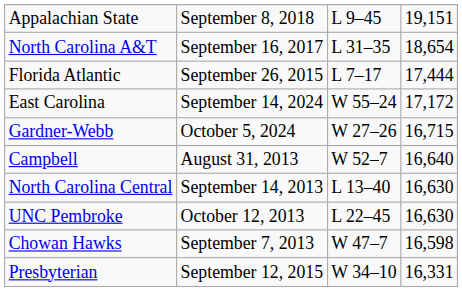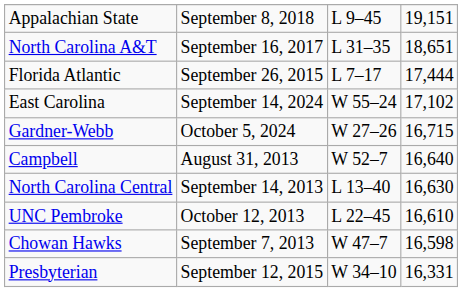 <table class="wikitable">
 <tr>
 </tr>
 <tr>
 <td>Appalachian State</td>
 <td>September 8, 2018</td>
 <td>L 9–45</td>
 <td>19,151</td>
 </tr>
 <tr>
 <td><a href='#'>North Carolina A&T</a></td>
 <td>September 16, 2017</td>
 <td>L 31–35</td>
-<td>18,654</td>
+<td>18,651</td>
 </tr>
 <tr>
 <td>Florida Atlantic</td>
 <td>September 26, 2015</td>
 <td>L 7–17</td>
 <td>17,444</td>
 </tr>
 <tr>
 <td>East Carolina</td>
 <td>September 14, 2024</td>
 <td>W 55–24</td>
-<td>17,172</td>
+<td>17,102</td>
 </tr>
 <tr>
 <td><a href='#'>Gardner-Webb</a></td>
 <td>October 5, 2024</td>
 <td>W 27–26</td>
 <td>16,715</td>
 </tr>
 <tr>
 <td><a href='#'>Campbell</a></td>
 <td>August 31, 2013</td>
 <td>W 52–7</td>
 <td>16,640</td>
 </tr>
 <tr>
 <td><a href='#'>North Carolina Central</a></td>
 <td>September 14, 2013</td>
 <td>L 13–40</td>
 <td>16,630</td>
 </tr>
 <tr>
 <td><a href='#'>UNC Pembroke</a></td>
 <td>October 12, 2013</td>
 <td>L 22–45</td>
-<td>16,630</td>
+<td>16,610</td>
 </tr>
 <tr>
 <td><a href='#'>Chowan Hawks</a></td>
 <td>September 7, 2013</td>
 <td>W 47–7</td>
 <td>16,598</td>
 </tr>
 <tr>
 <td><a href='#'>Presbyterian</a></td>
 <td>September 12, 2015</td>
 <td>W 34–10</td>
 <td>16,331</td>
 </tr>
 </table>
